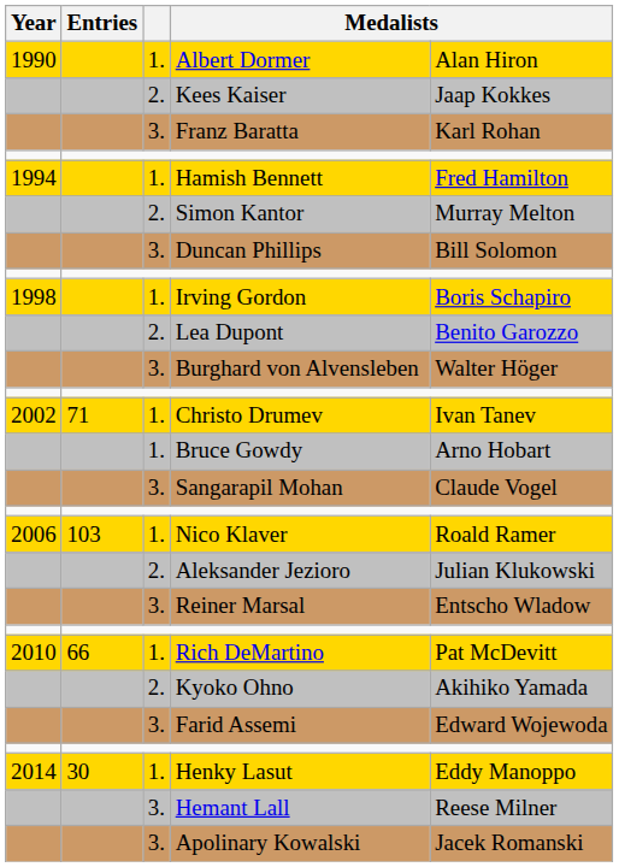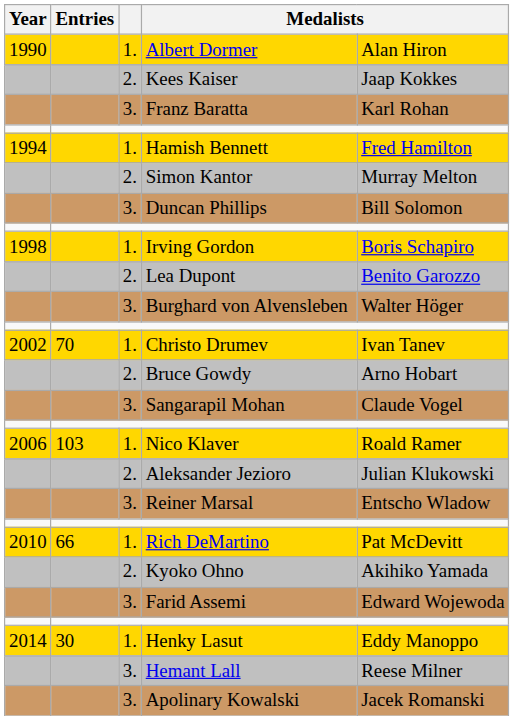 <table class="wikitable">
 <tr bgcolor="#efefef">
 <th>Year</th>
 <th>Entries</th>
 <th></th>
 <th colspan=5>Medalists</th>
 </tr>
 <tr bgcolor="gold">
 <td>1990</td>
 <td></td>
 <td>1.</td>
 <td> <a href='#'>Albert Dormer</a></td>
 <td> Alan Hiron</td>
 </tr>
 <tr bgcolor="silver">
 <td></td>
 <td></td>
 <td>2.</td>
 <td> Kees Kaiser</td>
 <td> Jaap Kokkes</td>
 </tr>
 <tr bgcolor="cc9966">
 <td></td>
 <td></td>
 <td>3.</td>
 <td> Franz Baratta</td>
 <td> Karl Rohan</td>
 </tr>
 <tr>
 <td></td>
 </tr>
 <tr bgcolor="gold">
 <td>1994</td>
 <td></td>
 <td>1.</td>
 <td> Hamish Bennett</td>
 <td> <a href='#'>Fred Hamilton</a></td>
 </tr>
 <tr bgcolor="silver">
 <td></td>
 <td></td>
 <td>2.</td>
 <td> Simon Kantor</td>
 <td> Murray Melton</td>
 </tr>
 <tr bgcolor="cc9966">
 <td></td>
 <td></td>
 <td>3.</td>
 <td> Duncan Phillips</td>
 <td> Bill Solomon</td>
 </tr>
 <tr>
 <td></td>
 </tr>
 <tr bgcolor="gold">
 <td>1998</td>
 <td></td>
 <td>1.</td>
 <td> Irving Gordon</td>
 <td> <a href='#'>Boris Schapiro</a></td>
 </tr>
 <tr bgcolor="silver">
 <td></td>
 <td></td>
 <td>2.</td>
 <td> Lea Dupont</td>
 <td> <a href='#'>Benito Garozzo</a></td>
 </tr>
 <tr bgcolor="cc9966">
 <td></td>
 <td></td>
 <td>3.</td>
 <td> Burghard von Alvensleben </td>
 <td> Walter Höger</td>
 </tr>
 <tr>
 <td></td>
 </tr>
 <tr bgcolor="gold">
 <td>2002</td>
-<td>71<br></td>
+<td>70<br></td>
 <td>1.</td>
 <td> Christo Drumev</td>
 <td> Ivan Tanev</td>
 </tr>
 <tr bgcolor="silver">
 <td></td>
 <td></td>
-<td>1.</td>
+<td>2.</td>
 <td> Bruce Gowdy</td>
 <td> Arno Hobart</td>
 </tr>
 <tr bgcolor="cc9966">
 <td></td>
 <td></td>
 <td>3.</td>
 <td> Sangarapil Mohan</td>
 <td> Claude Vogel</td>
 </tr>
 <tr>
 <td></td>
 </tr>
 <tr bgcolor="gold">
 <td>2006</td>
 <td>103</td>
 <td>1.</td>
 <td> Nico Klaver</td>
 <td> Roald Ramer</td>
 </tr>
 <tr bgcolor="silver">
 <td></td>
 <td></td>
 <td>2.</td>
 <td> Aleksander Jezioro</td>
 <td> Julian Klukowski</td>
 </tr>
 <tr bgcolor="cc9966">
 <td></td>
 <td></td>
 <td>3.</td>
 <td> Reiner Marsal</td>
 <td> Entscho Wladow</td>
 </tr>
 <tr>
 <td></td>
 </tr>
 <tr bgcolor="gold">
 <td>2010</td>
 <td>66</td>
 <td>1.</td>
 <td> <a href='#'>Rich DeMartino</a></td>
 <td> Pat McDevitt</td>
 </tr>
 <tr bgcolor="silver">
 <td></td>
 <td></td>
 <td>2.</td>
 <td> Kyoko Ohno</td>
 <td> Akihiko Yamada</td>
 </tr>
 <tr bgcolor="cc9966">
 <td></td>
 <td></td>
 <td>3.</td>
 <td> Farid Assemi</td>
 <td> Edward Wojewoda</td>
 </tr>
 <tr>
 <td></td>
 </tr>
 <tr bgcolor="gold">
 <td>2014  </td>
 <td>30</td>
 <td>1.</td>
 <td> Henky Lasut</td>
 <td> Eddy Manoppo</td>
 </tr>
 <tr bgcolor="silver">
 <td></td>
 <td></td>
 <td>3.</td>
 <td> <a href='#'>Hemant Lall</a></td>
 <td> Reese Milner</td>
 </tr>
 <tr bgcolor="cc9966">
 <td></td>
 <td></td>
 <td>3.</td>
 <td> Apolinary Kowalski</td>
 <td> Jacek Romanski</td>
 </tr>
 </table>
